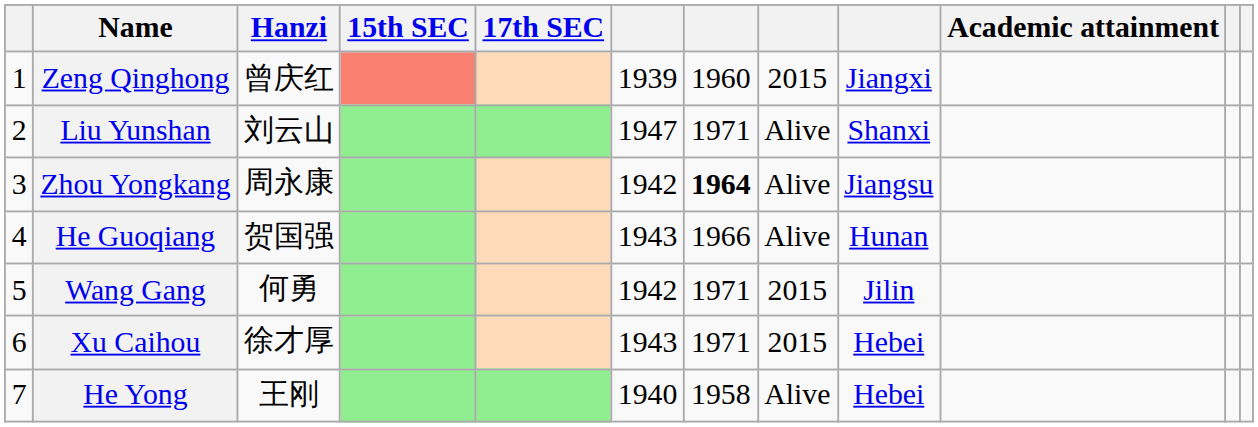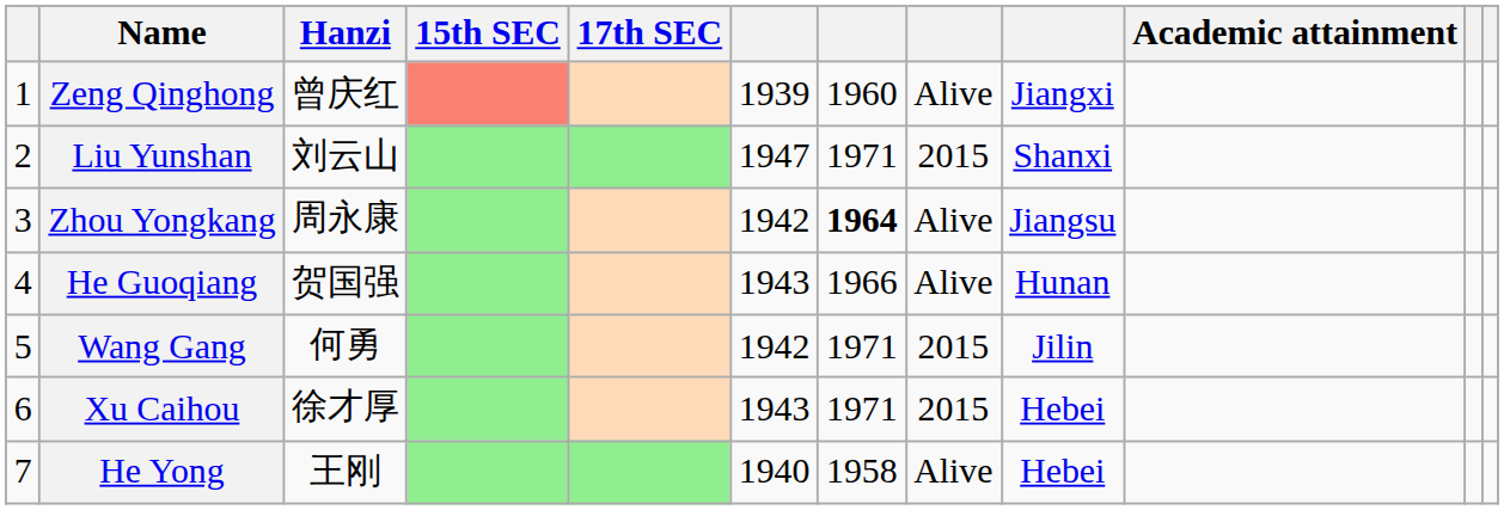 <table class="wikitable sortable" style=text-align:center>
 <tr>
 <th scope=col></th>
 <th scope=col>Name</th>
 <th scope=col><a href='#'>Hanzi</a></th>
 <th scope=col><a href='#'>15th SEC</a></th>
 <th scope=col><a href='#'>17th SEC</a></th>
 <th scope=col></th>
 <th scope=col></th>
 <th scope=col></th>
 <th scope=col></th>
 <th scope=col>Academic attainment</th>
 <th scope=col></th>
 <th scope=col class="unsortable"></th>
 </tr>
 <tr>
 <td>1</td>
 <th align="center" scope="row" style="font-weight:normal;"><a href='#'>Zeng Qinghong</a></th>
 <td data-sort-value="22">曾庆红</td>
 <td bgcolor = Salmon></td>
 <td bgcolor = PeachPuff></td>
 <td>1939</td>
 <td>1960</td>
-<td>2015</td>
+<td>Alive</td>
 <td><a href='#'>Jiangxi</a></td>
 <td></td>
 <td></td>
 <td></td>
 </tr>
 <tr>
 <td>2</td>
 <th align="center" scope="row" style="font-weight:normal;"><a href='#'>Liu Yunshan</a></th>
 <td data-sort-value="5">刘云山</td>
 <td bgcolor = LightGreen></td>
 <td bgcolor = LightGreen></td>
 <td>1947</td>
 <td>1971</td>
-<td>Alive</td>
+<td>2015</td>
 <td><a href='#'>Shanxi</a></td>
 <td></td>
 <td></td>
 <td></td>
 </tr>
 <tr>
 <td>3</td>
 <th align="center" scope="row" style="font-weight:normal;"><a href='#'>Zhou Yongkang</a></th>
 <td data-sort-value="14">周永康</td>
 <td bgcolor = LightGreen></td>
 <td bgcolor = PeachPuff></td>
 <td>1942</td>
 <td><strong>1964</strong></td>
 <td>Alive</td>
 <td><a href='#'>Jiangsu</a></td>
 <td></td>
 <td></td>
 <td></td>
 </tr>
 <tr>
 <td>4</td>
 <th align="center" scope="row" style="font-weight:normal;"><a href='#'>He Guoqiang</a></th>
 <td data-sort-value="17">贺国强</td>
 <td bgcolor = LightGreen></td>
 <td bgcolor = PeachPuff></td>
 <td>1943</td>
 <td>1966</td>
 <td>Alive</td>
 <td><a href='#'>Hunan</a></td>
 <td></td>
 <td></td>
 <td></td>
 </tr>
 <tr>
 <td>5</td>
 <th align="center" scope="row" style="font-weight:normal;"><a href='#'>Wang Gang</a></th>
 <td data-sort-value="106">何勇</td>
 <td bgcolor = LightGreen></td>
 <td bgcolor = PeachPuff></td>
 <td>1942</td>
 <td>1971</td>
 <td>2015</td>
 <td><a href='#'>Jilin</a></td>
 <td></td>
 <td></td>
 <td></td>
 </tr>
 <tr>
 <td>6</td>
 <th align="center" scope="row" style="font-weight:normal;"><a href='#'>Xu Caihou</a></th>
 <td data-sort-value="22">徐才厚</td>
 <td bgcolor = LightGreen></td>
 <td bgcolor = PeachPuff></td>
 <td>1943</td>
 <td>1971</td>
 <td>2015</td>
 <td><a href='#'>Hebei</a></td>
 <td></td>
 <td></td>
 <td></td>
 </tr>
 <tr>
 <td>7</td>
 <th align="center" scope="row" style="font-weight:normal;"><a href='#'>He Yong</a></th>
 <td data-sort-value="2">王刚</td>
 <td bgcolor = LightGreen></td>
 <td bgcolor = LightGreen></td>
 <td>1940</td>
 <td>1958</td>
 <td>Alive</td>
 <td><a href='#'>Hebei</a></td>
 <td></td>
 <td></td>
 <td></td>
 </tr>
 </table>
